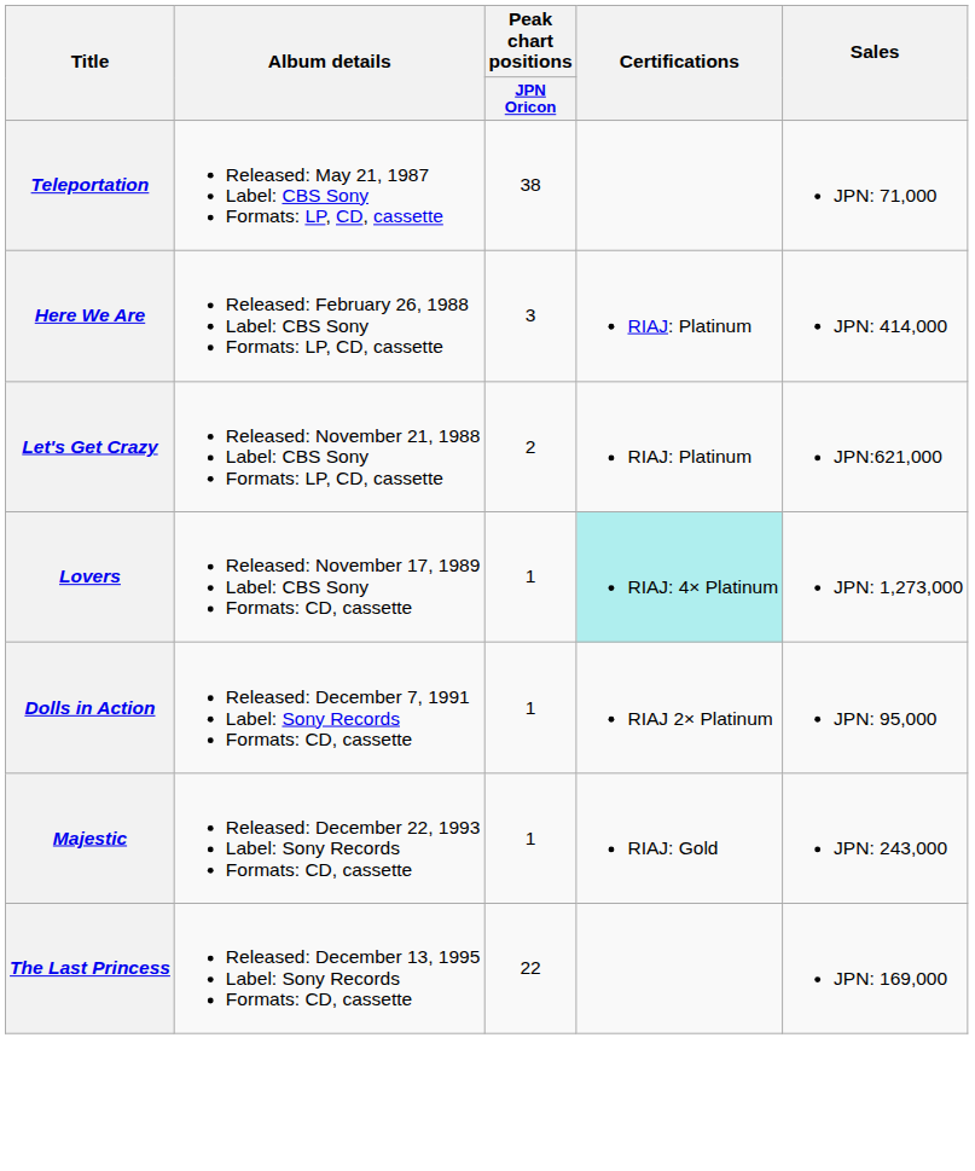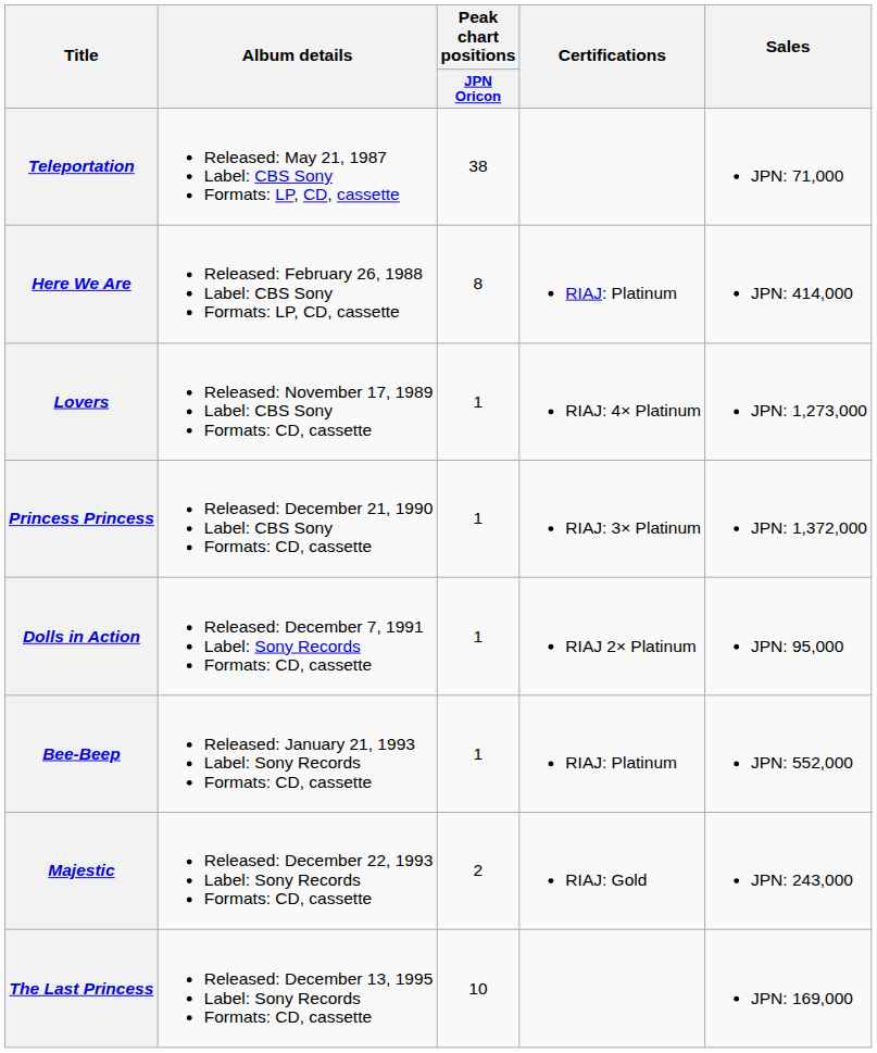 <table class="wikitable plainrowheaders">
 <tr>
 <th scope="col" rowspan="2">Title</th>
 <th scope="col" rowspan="2">Album details</th>
 <th scope="col">Peak chart positions</th>
 <th scope="col" rowspan="2">Certifications<br></th>
 <th scope="col" rowspan="2">Sales<br><br></th>
 </tr>
 <tr>
 <th scope="col" style="width:4em;font-size:85%"><a href='#'>JPN<br>Oricon</a><br></th>
 </tr>
 <tr>
 <th scope="row"><em><a href='#'>Teleportation</a></em></th>
 <td><br><ul><li>Released: May 21, 1987</li><li>Label: <a href='#'>CBS Sony</a></li><li>Formats: <a href='#'>LP</a>, <a href='#'>CD</a>, <a href='#'>cassette</a></li></ul></td>
 <td align="center">38</td>
 <td></td>
 <td><br><ul><li>JPN: 71,000</li></ul></td>
 </tr>
 <tr>
 <th scope="row"><em><a href='#'>Here We Are</a></em></th>
 <td><br><ul><li>Released: February 26, 1988</li><li>Label: CBS Sony</li><li>Formats: LP, CD, cassette</li></ul></td>
-<td align="center">3</td>
+<td align="center">8</td>
 <td><br><ul><li><a href='#'>RIAJ</a>: Platinum</li></ul></td>
 <td><br><ul><li>JPN: 414,000</li></ul></td>
-</tr>
-<tr>
-<th scope="row"><em><a href='#'>Let's Get Crazy</a></em></th>
-<td><br><ul><li>Released: November 21, 1988</li><li>Label: CBS Sony</li><li>Formats: LP, CD, cassette</li></ul></td>
-<td align="center">2</td>
-<td><br><ul><li>RIAJ: Platinum</li></ul></td>
-<td><br><ul><li>JPN:621,000</li></ul></td>
 </tr>
 <tr>
 <th scope="row"><em><a href='#'>Lovers</a></em></th>
 <td><br><ul><li>Released: November 17, 1989</li><li>Label: CBS Sony</li><li>Formats: CD, cassette</li></ul></td>
 <td align="center">1</td>
-<td style="background: paleturquoise;"><br><ul><li>RIAJ: 4× Platinum</li></ul></td>
+<td><br><ul><li>RIAJ: 4× Platinum</li></ul></td>
 <td><br><ul><li>JPN: 1,273,000</li></ul></td>
+</tr>
+<tr>
+<th scope="row"><em><a href='#'>Princess Princess</a></em></th>
+<td><br><ul><li>Released: December 21, 1990</li><li>Label: CBS Sony</li><li>Formats: CD, cassette</li></ul></td>
+<td align="center">1</td>
+<td><br><ul><li>RIAJ: 3× Platinum</li></ul></td>
+<td><br><ul><li>JPN: 1,372,000</li></ul></td>
 </tr>
 <tr>
 <th scope="row"><em><a href='#'>Dolls in Action</a></em></th>
 <td><br><ul><li>Released: December 7, 1991</li><li>Label: <a href='#'>Sony Records</a></li><li>Formats: CD, cassette</li></ul></td>
 <td align="center">1</td>
 <td><br><ul><li>RIAJ 2× Platinum</li></ul></td>
 <td><br><ul><li>JPN: 95,000</li></ul></td>
 </tr>
 <tr>
+<th scope="row"><em><a href='#'>Bee-Beep</a></em></th>
+<td><br><ul><li>Released: January 21, 1993</li><li>Label: Sony Records</li><li>Formats: CD, cassette</li></ul></td>
+<td align="center">1</td>
+<td><br><ul><li>RIAJ: Platinum</li></ul></td>
+<td><br><ul><li>JPN: 552,000</li></ul></td>
+</tr>
+<tr>
 <th scope="row"><em><a href='#'>Majestic</a></em></th>
 <td><br><ul><li>Released: December 22, 1993</li><li>Label: Sony Records</li><li>Formats: CD, cassette</li></ul></td>
-<td align="center">1</td>
+<td align="center">2</td>
 <td><br><ul><li>RIAJ: Gold</li></ul></td>
 <td><br><ul><li>JPN: 243,000</li></ul></td>
 </tr>
 <tr>
 <th scope="row"><em><a href='#'>The Last Princess</a></em></th>
 <td><br><ul><li>Released: December 13, 1995</li><li>Label: Sony Records</li><li>Formats: CD, cassette</li></ul></td>
-<td align="center">22</td>
+<td align="center">10</td>
 <td></td>
 <td><br><ul><li>JPN: 169,000</li></ul></td>
 </tr>
 </table>
